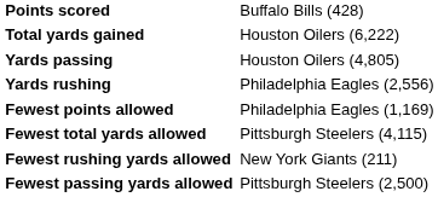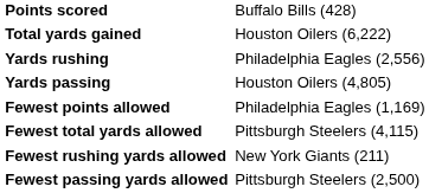 <table cellpadding="3" cellspacing="1">
 <tr>
 <td><strong>Points scored</strong></td>
 <td>Buffalo Bills (428)</td>
 </tr>
 <tr>
 <td><strong>Total yards gained</strong></td>
 <td>Houston Oilers (6,222)</td>
 </tr>
 <tr>
+<td><strong>Yards rushing</strong></td>
+<td>Philadelphia Eagles (2,556)</td>
+</tr>
+<tr>
 <td><strong>Yards passing</strong></td>
 <td>Houston Oilers (4,805)</td>
-</tr>
-<tr>
-<td><strong>Yards rushing</strong></td>
-<td>Philadelphia Eagles (2,556)</td>
 </tr>
 <tr>
 <td><strong>Fewest points allowed</strong></td>
 <td>Philadelphia Eagles (1,169)</td>
 </tr>
 <tr>
 <td><strong>Fewest total yards allowed</strong></td>
 <td>Pittsburgh Steelers (4,115)</td>
 </tr>
 <tr>
 <td><strong>Fewest rushing yards allowed</strong></td>
 <td>New York Giants (211)</td>
 </tr>
 <tr>
 <td><strong>Fewest passing yards allowed</strong></td>
 <td>Pittsburgh Steelers (2,500)</td>
 </tr>
 </table>
